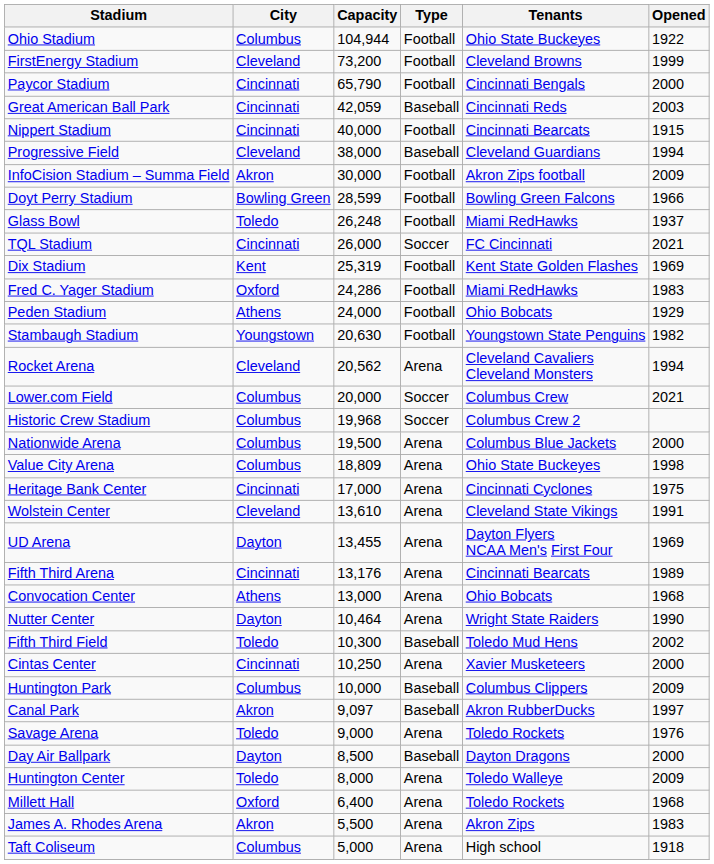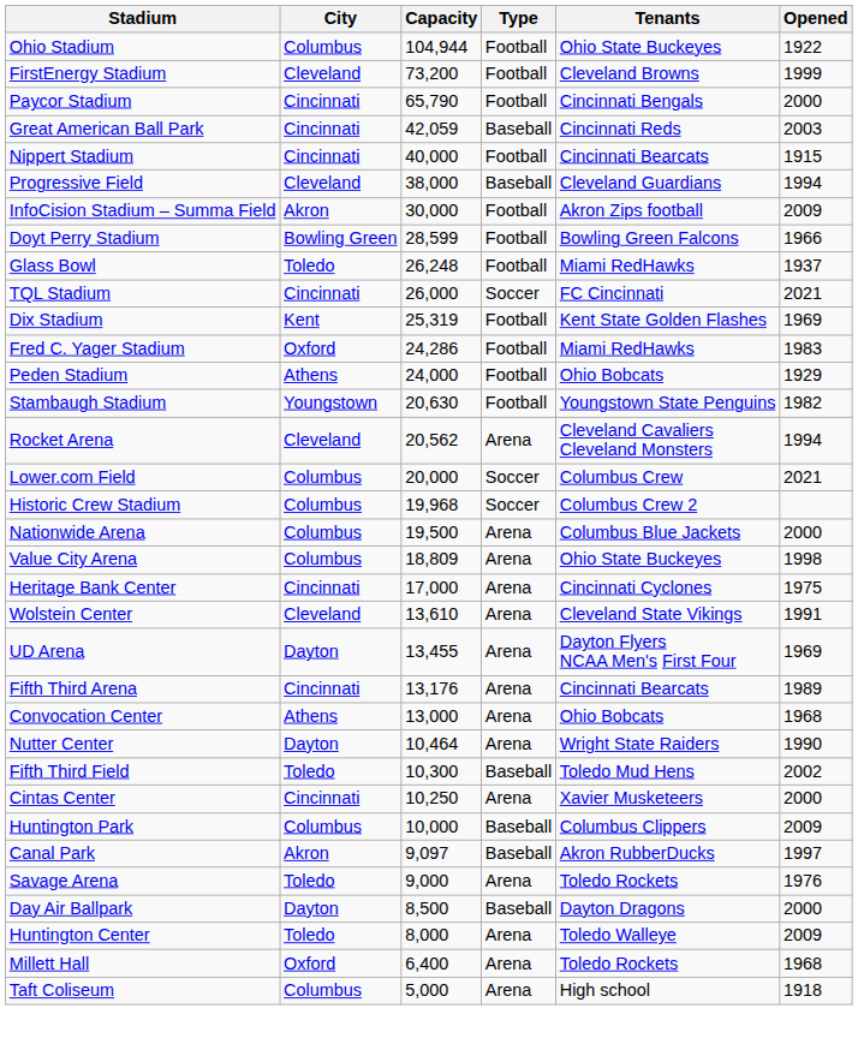 <table class="wikitable sortable">
 <tr>
 <th>Stadium</th>
 <th>City</th>
 <th>Capacity</th>
 <th>Type</th>
 <th>Tenants</th>
 <th>Opened</th>
 </tr>
 <tr>
 <td><a href='#'>Ohio Stadium</a></td>
 <td><a href='#'>Columbus</a></td>
 <td>104,944</td>
 <td>Football</td>
 <td><a href='#'>Ohio State Buckeyes</a></td>
 <td>1922</td>
 </tr>
 <tr>
 <td><a href='#'>FirstEnergy Stadium</a></td>
 <td><a href='#'>Cleveland</a></td>
 <td>73,200</td>
 <td>Football</td>
 <td><a href='#'>Cleveland Browns</a></td>
 <td>1999</td>
 </tr>
 <tr>
 <td><a href='#'>Paycor Stadium</a></td>
 <td><a href='#'>Cincinnati</a></td>
 <td>65,790</td>
 <td>Football</td>
 <td><a href='#'>Cincinnati Bengals</a></td>
 <td>2000</td>
 </tr>
 <tr>
 <td><a href='#'>Great American Ball Park</a></td>
 <td><a href='#'>Cincinnati</a></td>
 <td>42,059</td>
 <td>Baseball</td>
 <td><a href='#'>Cincinnati Reds</a></td>
 <td>2003</td>
 </tr>
 <tr>
 <td><a href='#'>Nippert Stadium</a></td>
 <td><a href='#'>Cincinnati</a></td>
 <td>40,000</td>
 <td>Football</td>
 <td><a href='#'>Cincinnati Bearcats</a></td>
 <td>1915</td>
 </tr>
 <tr>
 <td><a href='#'>Progressive Field</a></td>
 <td><a href='#'>Cleveland</a></td>
 <td>38,000</td>
 <td>Baseball</td>
 <td><a href='#'>Cleveland Guardians</a></td>
 <td>1994</td>
 </tr>
 <tr>
 <td><a href='#'>InfoCision Stadium – Summa Field</a></td>
 <td><a href='#'>Akron</a></td>
 <td>30,000</td>
 <td>Football</td>
 <td><a href='#'>Akron Zips football</a></td>
 <td>2009</td>
 </tr>
 <tr>
 <td><a href='#'>Doyt Perry Stadium</a></td>
 <td><a href='#'>Bowling Green</a></td>
 <td>28,599</td>
 <td>Football</td>
 <td><a href='#'>Bowling Green Falcons</a></td>
 <td>1966</td>
 </tr>
 <tr>
 <td><a href='#'>Glass Bowl</a></td>
 <td><a href='#'>Toledo</a></td>
 <td>26,248</td>
 <td>Football</td>
 <td><a href='#'>Miami RedHawks</a></td>
 <td>1937</td>
 </tr>
 <tr>
 <td><a href='#'>TQL Stadium</a></td>
 <td><a href='#'>Cincinnati</a></td>
 <td>26,000</td>
 <td>Soccer</td>
 <td><a href='#'>FC Cincinnati</a></td>
 <td>2021</td>
 </tr>
 <tr>
 <td><a href='#'>Dix Stadium</a></td>
 <td><a href='#'>Kent</a></td>
 <td>25,319</td>
 <td>Football</td>
 <td><a href='#'>Kent State Golden Flashes</a></td>
 <td>1969</td>
 </tr>
 <tr>
 <td><a href='#'>Fred C. Yager Stadium</a></td>
 <td><a href='#'>Oxford</a></td>
 <td>24,286</td>
 <td>Football</td>
 <td><a href='#'>Miami RedHawks</a></td>
 <td>1983</td>
 </tr>
 <tr>
 <td><a href='#'>Peden Stadium</a></td>
 <td><a href='#'>Athens</a></td>
 <td>24,000</td>
 <td>Football</td>
 <td><a href='#'>Ohio Bobcats</a></td>
 <td>1929</td>
 </tr>
 <tr>
 <td><a href='#'>Stambaugh Stadium</a></td>
 <td><a href='#'>Youngstown</a></td>
 <td>20,630</td>
 <td>Football</td>
 <td><a href='#'>Youngstown State Penguins</a></td>
 <td>1982</td>
 </tr>
 <tr>
 <td><a href='#'>Rocket Arena</a></td>
 <td><a href='#'>Cleveland</a></td>
 <td>20,562</td>
 <td>Arena</td>
 <td><a href='#'>Cleveland Cavaliers</a> <br> <a href='#'>Cleveland Monsters</a> </td>
 <td>1994</td>
 </tr>
 <tr>
 <td><a href='#'>Lower.com Field</a></td>
 <td><a href='#'>Columbus</a></td>
 <td>20,000</td>
 <td>Soccer</td>
 <td><a href='#'>Columbus Crew</a></td>
 <td>2021</td>
 </tr>
 <tr>
 <td><a href='#'>Historic Crew Stadium</a></td>
 <td><a href='#'>Columbus</a></td>
 <td>19,968</td>
 <td>Soccer</td>
 <td><a href='#'>Columbus Crew 2</a></td>
 <td></td>
 </tr>
 <tr>
 <td><a href='#'>Nationwide Arena</a></td>
 <td><a href='#'>Columbus</a></td>
 <td>19,500</td>
 <td>Arena</td>
 <td><a href='#'>Columbus Blue Jackets</a></td>
 <td>2000</td>
 </tr>
 <tr>
 <td><a href='#'>Value City Arena</a></td>
 <td><a href='#'>Columbus</a></td>
 <td>18,809</td>
 <td>Arena</td>
 <td><a href='#'>Ohio State Buckeyes</a></td>
 <td>1998</td>
 </tr>
 <tr>
 <td><a href='#'>Heritage Bank Center</a></td>
 <td><a href='#'>Cincinnati</a></td>
 <td>17,000</td>
 <td>Arena</td>
 <td><a href='#'>Cincinnati Cyclones</a></td>
 <td>1975</td>
 </tr>
 <tr>
 <td><a href='#'>Wolstein Center</a></td>
 <td><a href='#'>Cleveland</a></td>
 <td>13,610</td>
 <td>Arena</td>
 <td><a href='#'>Cleveland State Vikings</a></td>
 <td>1991</td>
 </tr>
 <tr>
 <td><a href='#'>UD Arena</a></td>
 <td><a href='#'>Dayton</a></td>
 <td>13,455</td>
 <td>Arena</td>
 <td><a href='#'>Dayton Flyers</a><br><a href='#'>NCAA Men's</a> <a href='#'>First Four</a></td>
 <td>1969</td>
 </tr>
 <tr>
 <td><a href='#'>Fifth Third Arena</a></td>
 <td><a href='#'>Cincinnati</a></td>
 <td>13,176</td>
 <td>Arena</td>
 <td><a href='#'>Cincinnati Bearcats</a></td>
 <td>1989</td>
 </tr>
 <tr>
 <td><a href='#'>Convocation Center</a></td>
 <td><a href='#'>Athens</a></td>
 <td>13,000</td>
 <td>Arena</td>
 <td><a href='#'>Ohio Bobcats</a></td>
 <td>1968</td>
 </tr>
 <tr>
 <td><a href='#'>Nutter Center</a></td>
 <td><a href='#'>Dayton</a></td>
 <td>10,464</td>
 <td>Arena</td>
 <td><a href='#'>Wright State Raiders</a></td>
 <td>1990</td>
 </tr>
 <tr>
 <td><a href='#'>Fifth Third Field</a></td>
 <td><a href='#'>Toledo</a></td>
 <td>10,300</td>
 <td>Baseball</td>
 <td><a href='#'>Toledo Mud Hens</a></td>
 <td>2002</td>
 </tr>
 <tr>
 <td><a href='#'>Cintas Center</a></td>
 <td><a href='#'>Cincinnati</a></td>
 <td>10,250</td>
 <td>Arena</td>
 <td><a href='#'>Xavier Musketeers</a></td>
 <td>2000</td>
 </tr>
 <tr>
 <td><a href='#'>Huntington Park</a></td>
 <td><a href='#'>Columbus</a></td>
 <td>10,000</td>
 <td>Baseball</td>
 <td><a href='#'>Columbus Clippers</a></td>
 <td>2009</td>
 </tr>
 <tr>
 <td><a href='#'>Canal Park</a></td>
 <td><a href='#'>Akron</a></td>
 <td>9,097</td>
 <td>Baseball</td>
 <td><a href='#'>Akron RubberDucks</a></td>
 <td>1997</td>
 </tr>
 <tr>
 <td><a href='#'>Savage Arena</a></td>
 <td><a href='#'>Toledo</a></td>
 <td>9,000</td>
 <td>Arena</td>
 <td><a href='#'>Toledo Rockets</a></td>
 <td>1976</td>
 </tr>
 <tr>
 <td><a href='#'>Day Air Ballpark</a></td>
 <td><a href='#'>Dayton</a></td>
 <td>8,500</td>
 <td>Baseball</td>
 <td><a href='#'>Dayton Dragons</a></td>
 <td>2000</td>
 </tr>
 <tr>
 <td><a href='#'>Huntington Center</a></td>
 <td><a href='#'>Toledo</a></td>
 <td>8,000</td>
 <td>Arena</td>
 <td><a href='#'>Toledo Walleye</a></td>
 <td>2009</td>
 </tr>
 <tr>
 <td><a href='#'>Millett Hall</a></td>
 <td><a href='#'>Oxford</a></td>
 <td>6,400</td>
 <td>Arena</td>
 <td><a href='#'>Toledo Rockets</a></td>
 <td>1968</td>
 </tr>
 <tr>
-<td><a href='#'>James A. Rhodes Arena</a></td>
-<td><a href='#'>Akron</a></td>
-<td>5,500</td>
-<td>Arena</td>
-<td><a href='#'>Akron Zips</a></td>
-<td>1983</td>
-</tr>
-<tr>
 <td><a href='#'>Taft Coliseum</a></td>
 <td><a href='#'>Columbus</a></td>
 <td>5,000</td>
 <td>Arena</td>
 <td>High school</td>
 <td>1918</td>
 </tr>
 </table>
